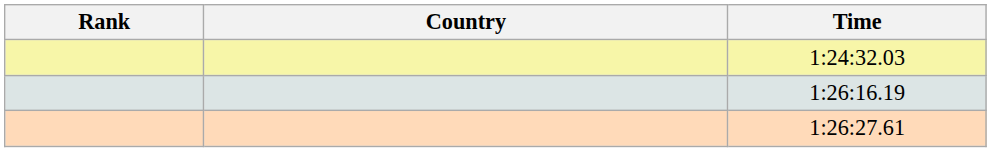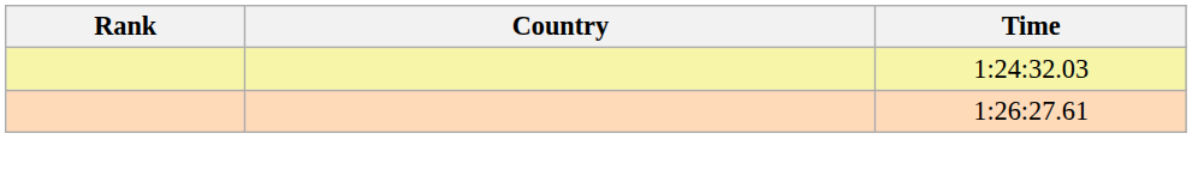 <table class="wikitable" width=80% style="font-size:100%; text-align:center;">
 <tr>
 <th width = 60>Rank</th>
 <th width = 170>Country</th>
 <th width = 80>Time</th>
 </tr>
 <tr bgcolor=f7f6a8>
 <td></td>
 <td align=left></td>
 <td>1:24:32.03</td>
 </tr>
-<tr bgcolor=dce5e5>
-<td></td>
-<td align=left></td>
-<td>1:26:16.19</td>
-</tr>
 <tr bgcolor=ffdab9>
 <td></td>
 <td align=left></td>
 <td>1:26:27.61</td>
 </tr>
 </table>
